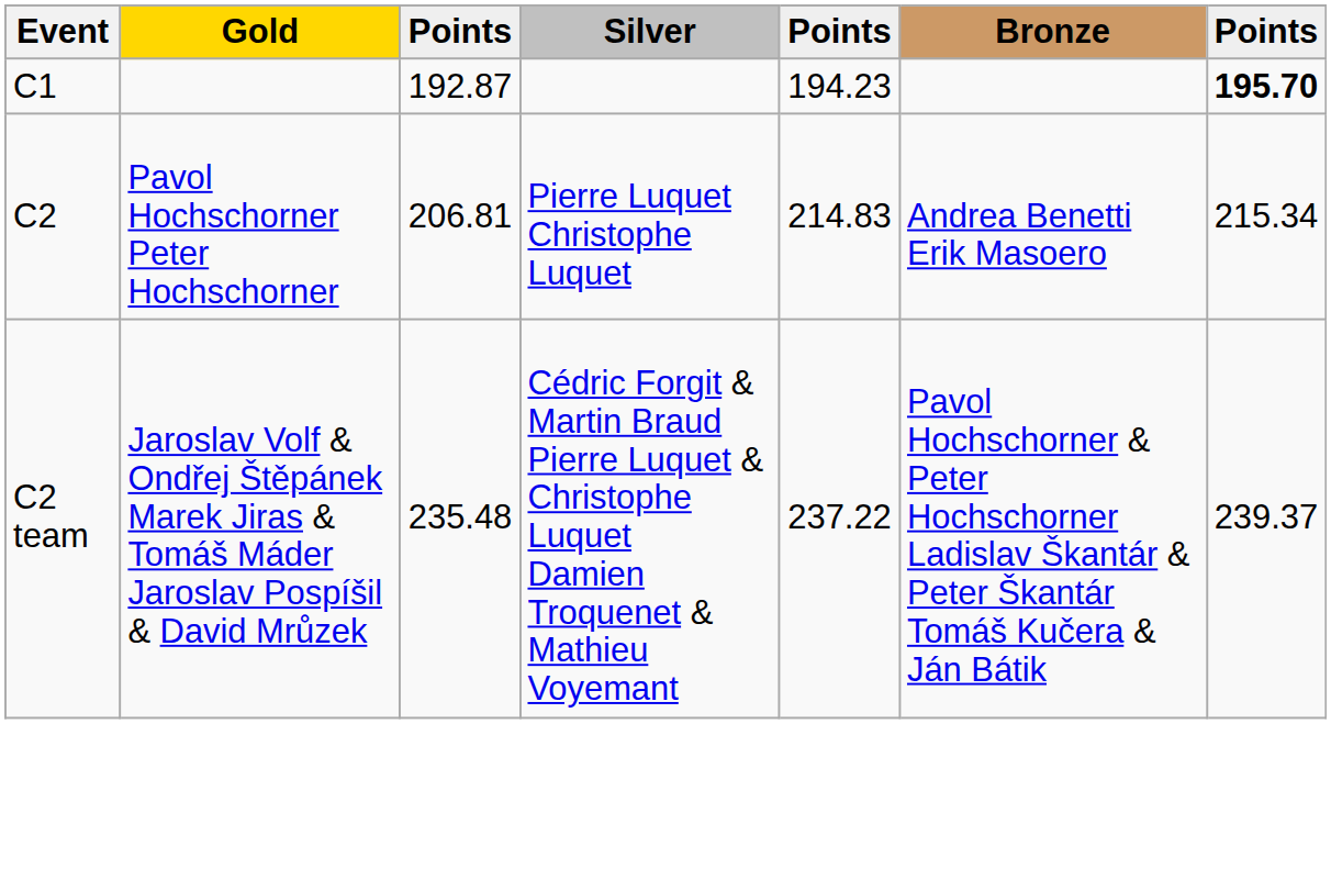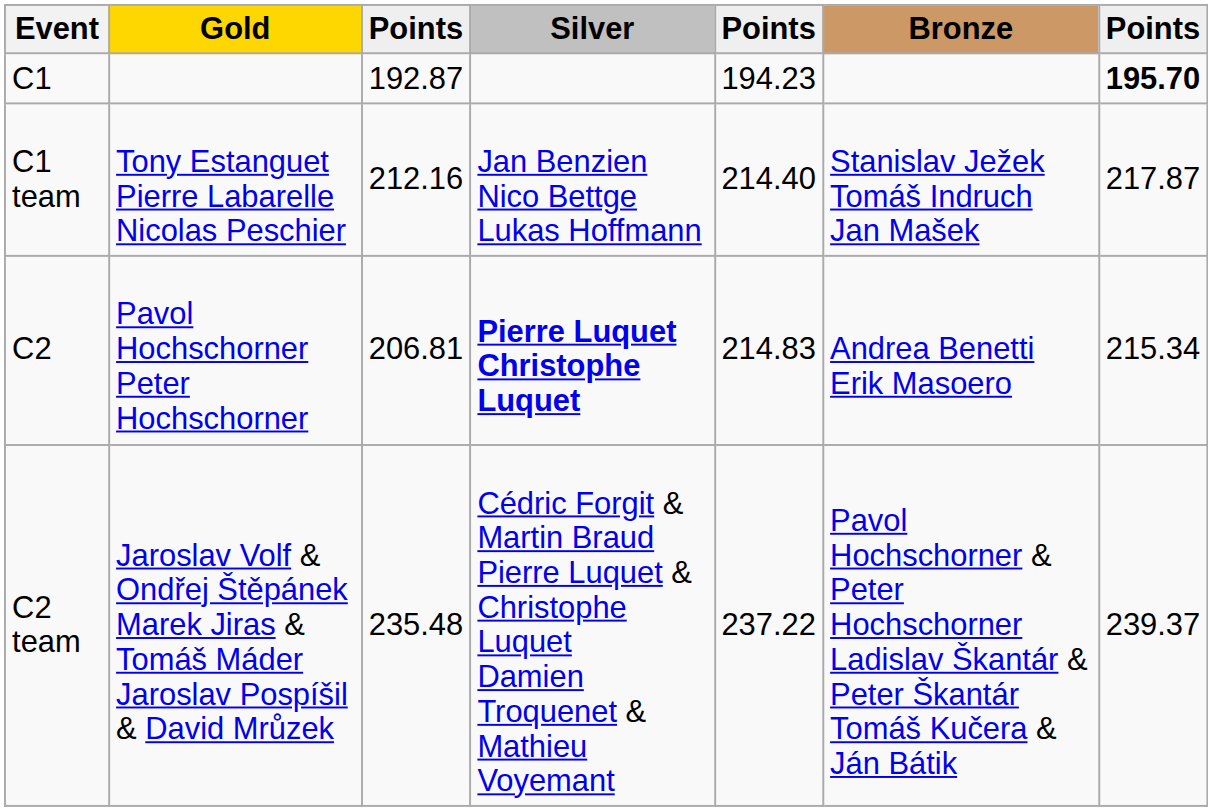 <table class="wikitable" width=100%>
 <tr>
 <th>Event</th>
 <td align=center bgcolor="gold"><strong>Gold</strong></td>
 <td align=center bgcolor="EFEFEF"><strong>Points</strong></td>
 <td align=center bgcolor="silver"><strong>Silver</strong></td>
 <td align=center bgcolor="EFEFEF"><strong>Points</strong></td>
 <td align=center bgcolor="CC9966"><strong>Bronze</strong></td>
 <td align=center bgcolor="EFEFEF"><strong>Points</strong></td>
 </tr>
 <tr>
 <td>C1</td>
 <td></td>
 <td>192.87</td>
 <td></td>
 <td>194.23</td>
 <td></td>
 <td><strong>195.70</strong></td>
 </tr>
 <tr>
+<td>C1 team</td>
+<td><br><a href='#'>Tony Estanguet</a><br><a href='#'>Pierre Labarelle</a><br><a href='#'>Nicolas Peschier</a></td>
+<td>212.16</td>
+<td><br><a href='#'>Jan Benzien</a><br><a href='#'>Nico Bettge</a><br><a href='#'>Lukas Hoffmann</a></td>
+<td>214.40</td>
+<td><br><a href='#'>Stanislav Ježek</a><br><a href='#'>Tomáš Indruch</a><br><a href='#'>Jan Mašek</a></td>
+<td>217.87</td>
+</tr>
+<tr>
 <td>C2</td>
 <td><br><a href='#'>Pavol Hochschorner</a><br><a href='#'>Peter Hochschorner</a></td>
 <td>206.81</td>
-<td><br><a href='#'>Pierre Luquet</a><br><a href='#'>Christophe Luquet</a></td>
+<td><strong><br><a href='#'>Pierre Luquet</a><br><a href='#'>Christophe Luquet</a></strong></td>
 <td>214.83</td>
 <td><br><a href='#'>Andrea Benetti</a><br><a href='#'>Erik Masoero</a></td>
 <td>215.34</td>
 </tr>
 <tr>
 <td>C2 team</td>
 <td><br><a href='#'>Jaroslav Volf</a> & <a href='#'>Ondřej Štěpánek</a><br><a href='#'>Marek Jiras</a> & <a href='#'>Tomáš Máder</a><br><a href='#'>Jaroslav Pospíšil</a> & <a href='#'>David Mrůzek</a></td>
 <td>235.48</td>
 <td><br><a href='#'>Cédric Forgit</a> & <a href='#'>Martin Braud</a><br><a href='#'>Pierre Luquet</a> & <a href='#'>Christophe Luquet</a><br><a href='#'>Damien Troquenet</a> & <a href='#'>Mathieu Voyemant</a></td>
 <td>237.22</td>
 <td><br><a href='#'>Pavol Hochschorner</a> & <a href='#'>Peter Hochschorner</a><br><a href='#'>Ladislav Škantár</a> & <a href='#'>Peter Škantár</a><br><a href='#'>Tomáš Kučera</a> & <a href='#'>Ján Bátik</a></td>
 <td>239.37</td>
 </tr>
 </table>
